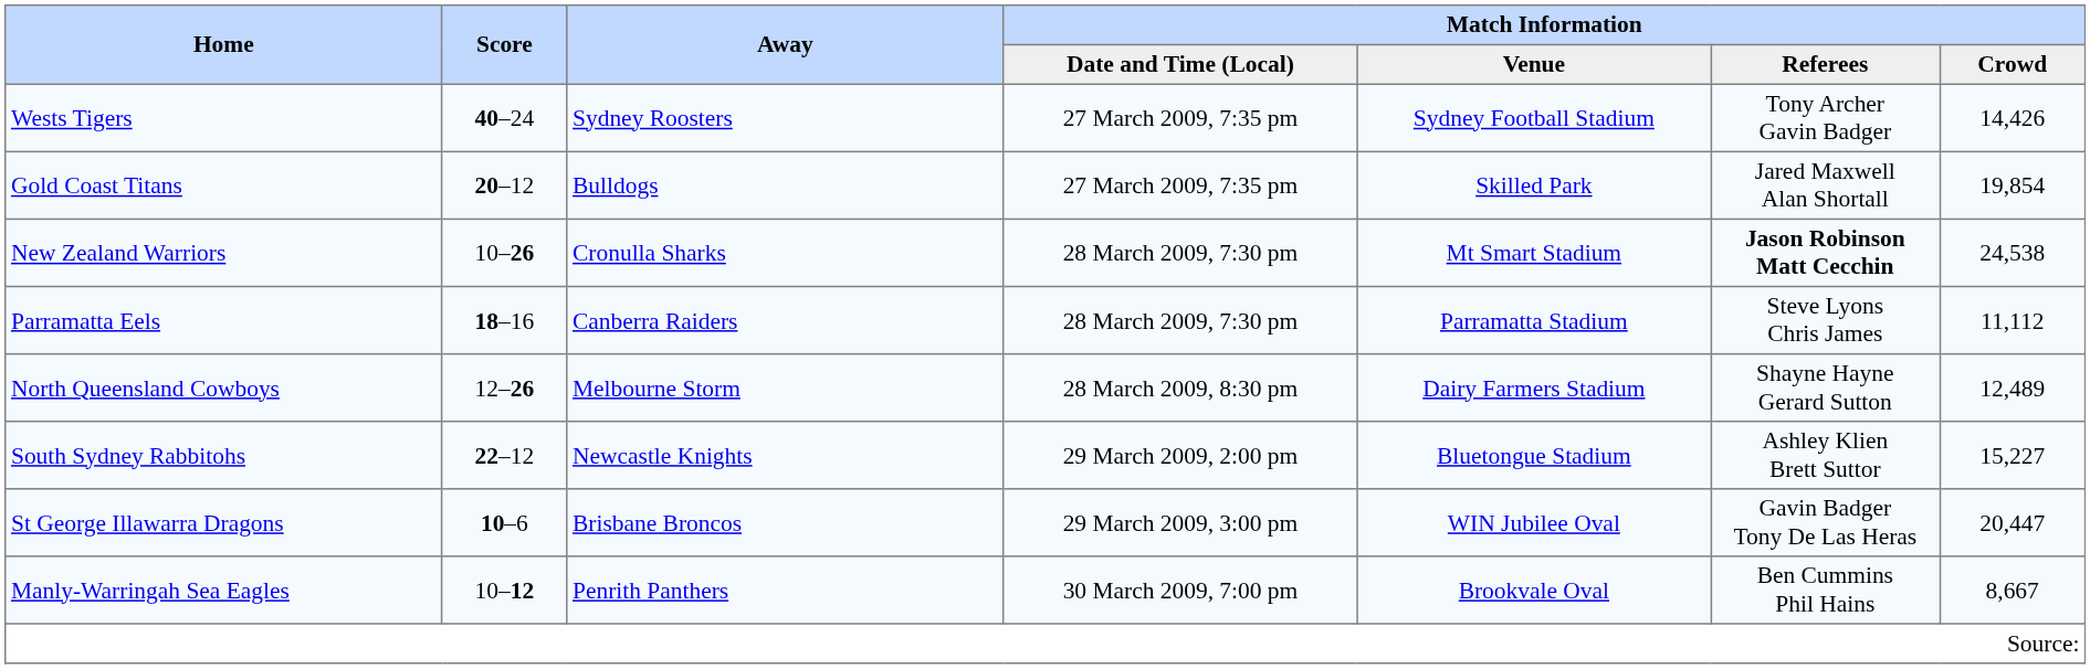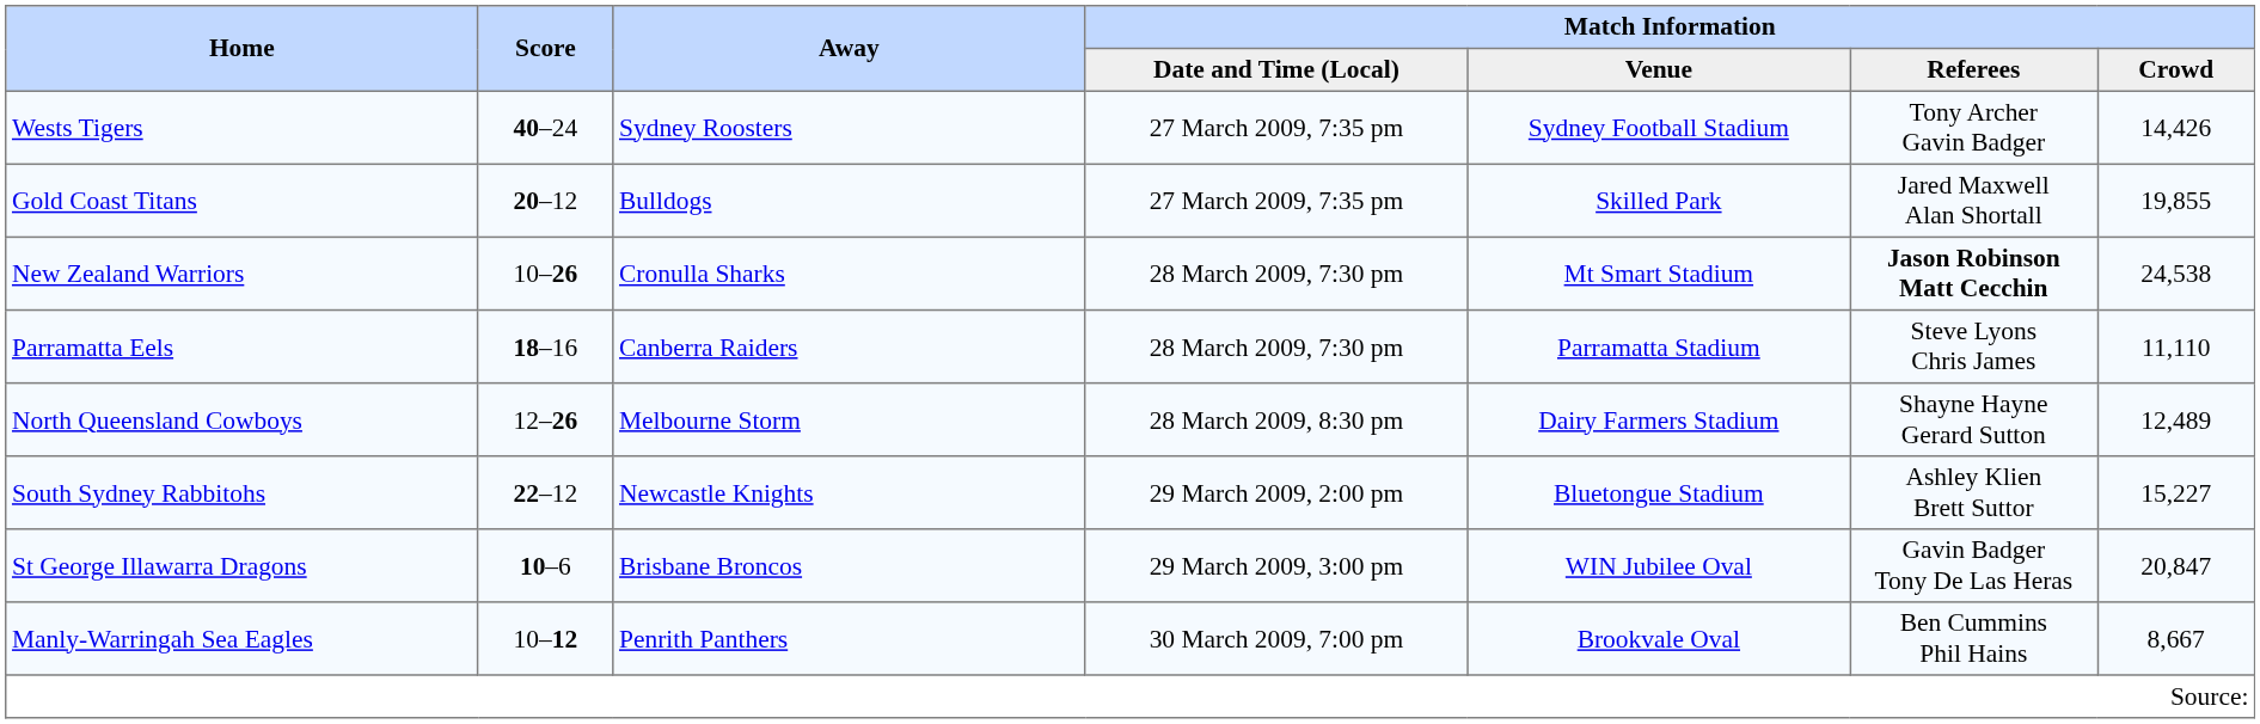 <table border="1" cellpadding="3" cellspacing="0" style="border-collapse:collapse; font-size:90%; width:100%;">
 <tr style="background:#c1d8ff;">
 <th rowspan="2" style="width:21%;">Home</th>
 <th rowspan="2" style="width:6%;">Score</th>
 <th rowspan="2" style="width:21%;">Away</th>
 <th colspan=6>Match Information</th>
 </tr>
 <tr style="background:#efefef;">
 <th width=17%>Date and Time (Local)</th>
 <th width=17%>Venue</th>
 <th width=11%>Referees</th>
 <th width=7%>Crowd</th>
 </tr>
 <tr style="text-align:center; background:#f5faff;">
 <td align=left> <a href='#'>Wests Tigers</a></td>
 <td><strong>40</strong>–24</td>
 <td align=left> <a href='#'>Sydney Roosters</a></td>
 <td>27 March 2009, 7:35 pm</td>
 <td><a href='#'>Sydney Football Stadium</a></td>
 <td>Tony Archer<br>Gavin Badger</td>
 <td>14,426</td>
 </tr>
 <tr style="text-align:center; background:#f5faff;">
 <td align=left> <a href='#'>Gold Coast Titans</a></td>
 <td><strong>20</strong>–12</td>
 <td align=left> <a href='#'>Bulldogs</a></td>
 <td>27 March 2009, 7:35 pm</td>
 <td><a href='#'>Skilled Park</a></td>
 <td>Jared Maxwell<br>Alan Shortall</td>
-<td>19,854</td>
+<td>19,855</td>
 </tr>
 <tr style="text-align:center; background:#f5faff;">
 <td align=left> <a href='#'>New Zealand Warriors</a></td>
 <td>10–<strong>26</strong></td>
 <td align=left> <a href='#'>Cronulla Sharks</a></td>
 <td>28 March 2009, 7:30 pm</td>
 <td><a href='#'>Mt Smart Stadium</a></td>
 <td><strong>Jason Robinson<br>Matt Cecchin</strong></td>
 <td>24,538</td>
 </tr>
 <tr style="text-align:center; background:#f5faff;">
 <td align=left> <a href='#'>Parramatta Eels</a></td>
 <td><strong>18</strong>–16</td>
 <td align=left> <a href='#'>Canberra Raiders</a></td>
 <td>28 March 2009, 7:30 pm</td>
 <td><a href='#'>Parramatta Stadium</a></td>
 <td>Steve Lyons<br>Chris James</td>
-<td>11,112</td>
+<td>11,110</td>
 </tr>
 <tr style="text-align:center; background:#f5faff;">
 <td align=left> <a href='#'>North Queensland Cowboys</a></td>
 <td>12–<strong>26</strong></td>
 <td align=left> <a href='#'>Melbourne Storm</a></td>
 <td>28 March 2009, 8:30 pm</td>
 <td><a href='#'>Dairy Farmers Stadium</a></td>
 <td>Shayne Hayne<br>Gerard Sutton</td>
 <td>12,489</td>
 </tr>
 <tr style="text-align:center; background:#f5faff;">
 <td align=left> <a href='#'>South Sydney Rabbitohs</a></td>
 <td><strong>22</strong>–12</td>
 <td align=left> <a href='#'>Newcastle Knights</a></td>
 <td>29 March 2009, 2:00 pm</td>
 <td><a href='#'>Bluetongue Stadium</a></td>
 <td>Ashley Klien<br>Brett Suttor</td>
 <td>15,227</td>
 </tr>
 <tr style="text-align:center; background:#f5faff;">
 <td align=left> <a href='#'>St George Illawarra Dragons</a></td>
 <td><strong>10</strong>–6</td>
 <td align=left> <a href='#'>Brisbane Broncos</a></td>
 <td>29 March 2009, 3:00 pm</td>
 <td><a href='#'>WIN Jubilee Oval</a></td>
 <td>Gavin Badger<br>Tony De Las Heras</td>
-<td>20,447</td>
+<td>20,847</td>
 </tr>
 <tr style="text-align:center; background:#f5faff;">
 <td align=left> <a href='#'>Manly-Warringah Sea Eagles</a></td>
 <td>10–<strong>12</strong></td>
 <td align=left> <a href='#'>Penrith Panthers</a></td>
 <td>30 March 2009, 7:00 pm</td>
 <td><a href='#'>Brookvale Oval</a></td>
 <td>Ben Cummins<br>Phil Hains</td>
 <td>8,667</td>
 </tr>
 <tr>
 <td colspan="7" style="text-align:right;">Source: </td>
 </tr>
 </table>
